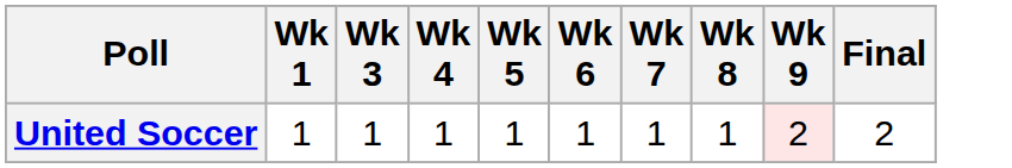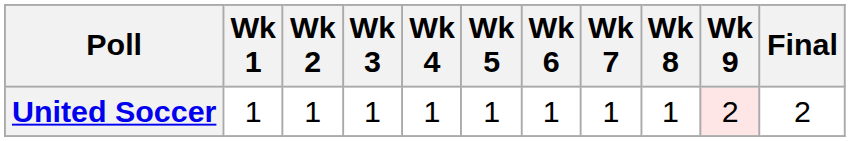 <table class="wikitable" style="white-space:nowrap;text-align:center;">
 <tr>
 <th>Poll</th>
 <th>Wk<br>1</th>
+<th>Wk<br>2</th>
 <th>Wk<br>3</th>
 <th>Wk<br>4</th>
 <th>Wk<br>5</th>
 <th>Wk<br>6</th>
 <th>Wk<br>7</th>
 <th>Wk<br>8</th>
 <th>Wk<br>9</th>
 <th>Final<br></th>
 </tr>
 <tr>
 <th><a href='#'>United Soccer</a></th>
 <td style="background:#FFFFFF;">1</td>
 <td style="background:#FFFFFF;">1</td>
 <td style="background:#FFFFFF;">1</td>
 <td style="background:#FFFFFF;">1</td>
 <td style="background:#FFFFFF;">1</td>
 <td style="background:#FFFFFF;">1</td>
 <td style="background:#FFFFFF;">1</td>
+<td style="background:#FFFFFF;">1</td>
 <td style="background:#FFE6E6;">2</td>
 <td style="background:#FFFFFF;">2</td>
 </tr>
 </table>
